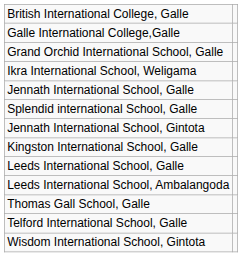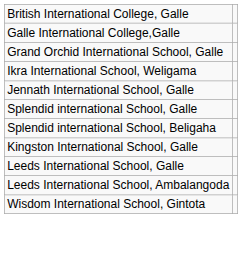 <table class="wikitable">
 <tr>
 <td>British International College, Galle</td>
 <td></td>
 </tr>
 <tr>
 <td>Galle International College,Galle</td>
 <td></td>
 </tr>
 <tr>
 <td>Grand Orchid International School, Galle</td>
 <td></td>
 </tr>
 <tr>
 <td>Ikra International School, Weligama</td>
 <td></td>
 </tr>
 <tr>
 <td>Jennath International School, Galle</td>
 <td></td>
 </tr>
 <tr>
 <td>Splendid international School, Galle</td>
 <td></td>
 </tr>
 <tr>
-<td>Jennath International School, Gintota</td>
+<td>Splendid international School, Beligaha</td>
 <td></td>
 </tr>
 <tr>
 <td>Kingston International School, Galle</td>
 <td></td>
 </tr>
 <tr>
 <td>Leeds International School, Galle</td>
 <td></td>
 </tr>
 <tr>
 <td>Leeds International School, Ambalangoda</td>
 <td></td>
 </tr>
 <tr>
-<td>Thomas Gall School, Galle</td>
-<td></td>
-</tr>
-<tr>
-<td>Telford International School, Galle</td>
-<td></td>
-</tr>
-<tr>
 <td>Wisdom International School, Gintota</td>
 </tr>
 </table>
